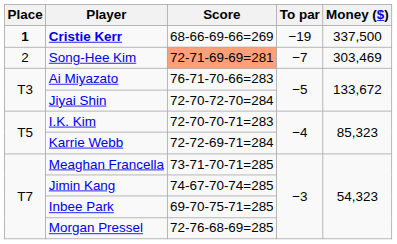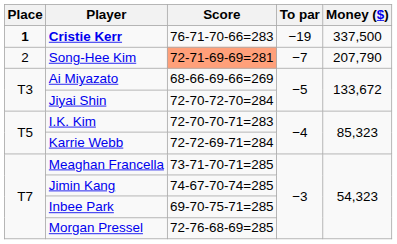 <table class="wikitable">
 <tr>
 <th>Place</th>
 <th>Player</th>
 <th>Score</th>
 <th>To par</th>
 <th>Money (<a href='#'>$</a>)</th>
 </tr>
 <tr>
 <td align=center><strong>1</strong></td>
 <td> <strong><a href='#'>Cristie Kerr</a></strong></td>
-<td>68-66-69-66=269</td>
+<td>76-71-70-66=283</td>
 <td align=center>−19</td>
 <td align=center>337,500</td>
 </tr>
 <tr>
 <td align=center>2</td>
 <td> <a href='#'>Song-Hee Kim</a></td>
 <td style="background: lightsalmon;">72-71-69-69=281</td>
 <td align=center>−7</td>
-<td align=center>303,469</td>
+<td align=center>207,790</td>
 </tr>
 <tr>
 <td rowspan=2 align=center>T3</td>
 <td> <a href='#'>Ai Miyazato</a></td>
-<td>76-71-70-66=283</td>
+<td>68-66-69-66=269</td>
 <td rowspan=2 align=center>−5</td>
 <td rowspan=2 align=center>133,672</td>
 </tr>
 <tr>
 <td> <a href='#'>Jiyai Shin</a></td>
 <td>72-70-72-70=284</td>
 </tr>
 <tr>
 <td rowspan=2 align=center>T5</td>
 <td> <a href='#'>I.K. Kim</a></td>
 <td>72-70-70-71=283</td>
 <td rowspan=2 align=center>−4</td>
 <td rowspan=2 align=center>85,323</td>
 </tr>
 <tr>
 <td> <a href='#'>Karrie Webb</a></td>
 <td>72-72-69-71=284</td>
 </tr>
 <tr>
 <td rowspan=4 align=center>T7</td>
 <td> <a href='#'>Meaghan Francella</a></td>
 <td>73-71-70-71=285</td>
 <td rowspan=4 align=center>−3</td>
 <td rowspan=4 align=center>54,323</td>
 </tr>
 <tr>
 <td> <a href='#'>Jimin Kang</a></td>
 <td>74-67-70-74=285</td>
 </tr>
 <tr>
 <td> <a href='#'>Inbee Park</a></td>
 <td>69-70-75-71=285</td>
 </tr>
 <tr>
 <td> <a href='#'>Morgan Pressel</a></td>
 <td>72-76-68-69=285</td>
 </tr>
 </table>
